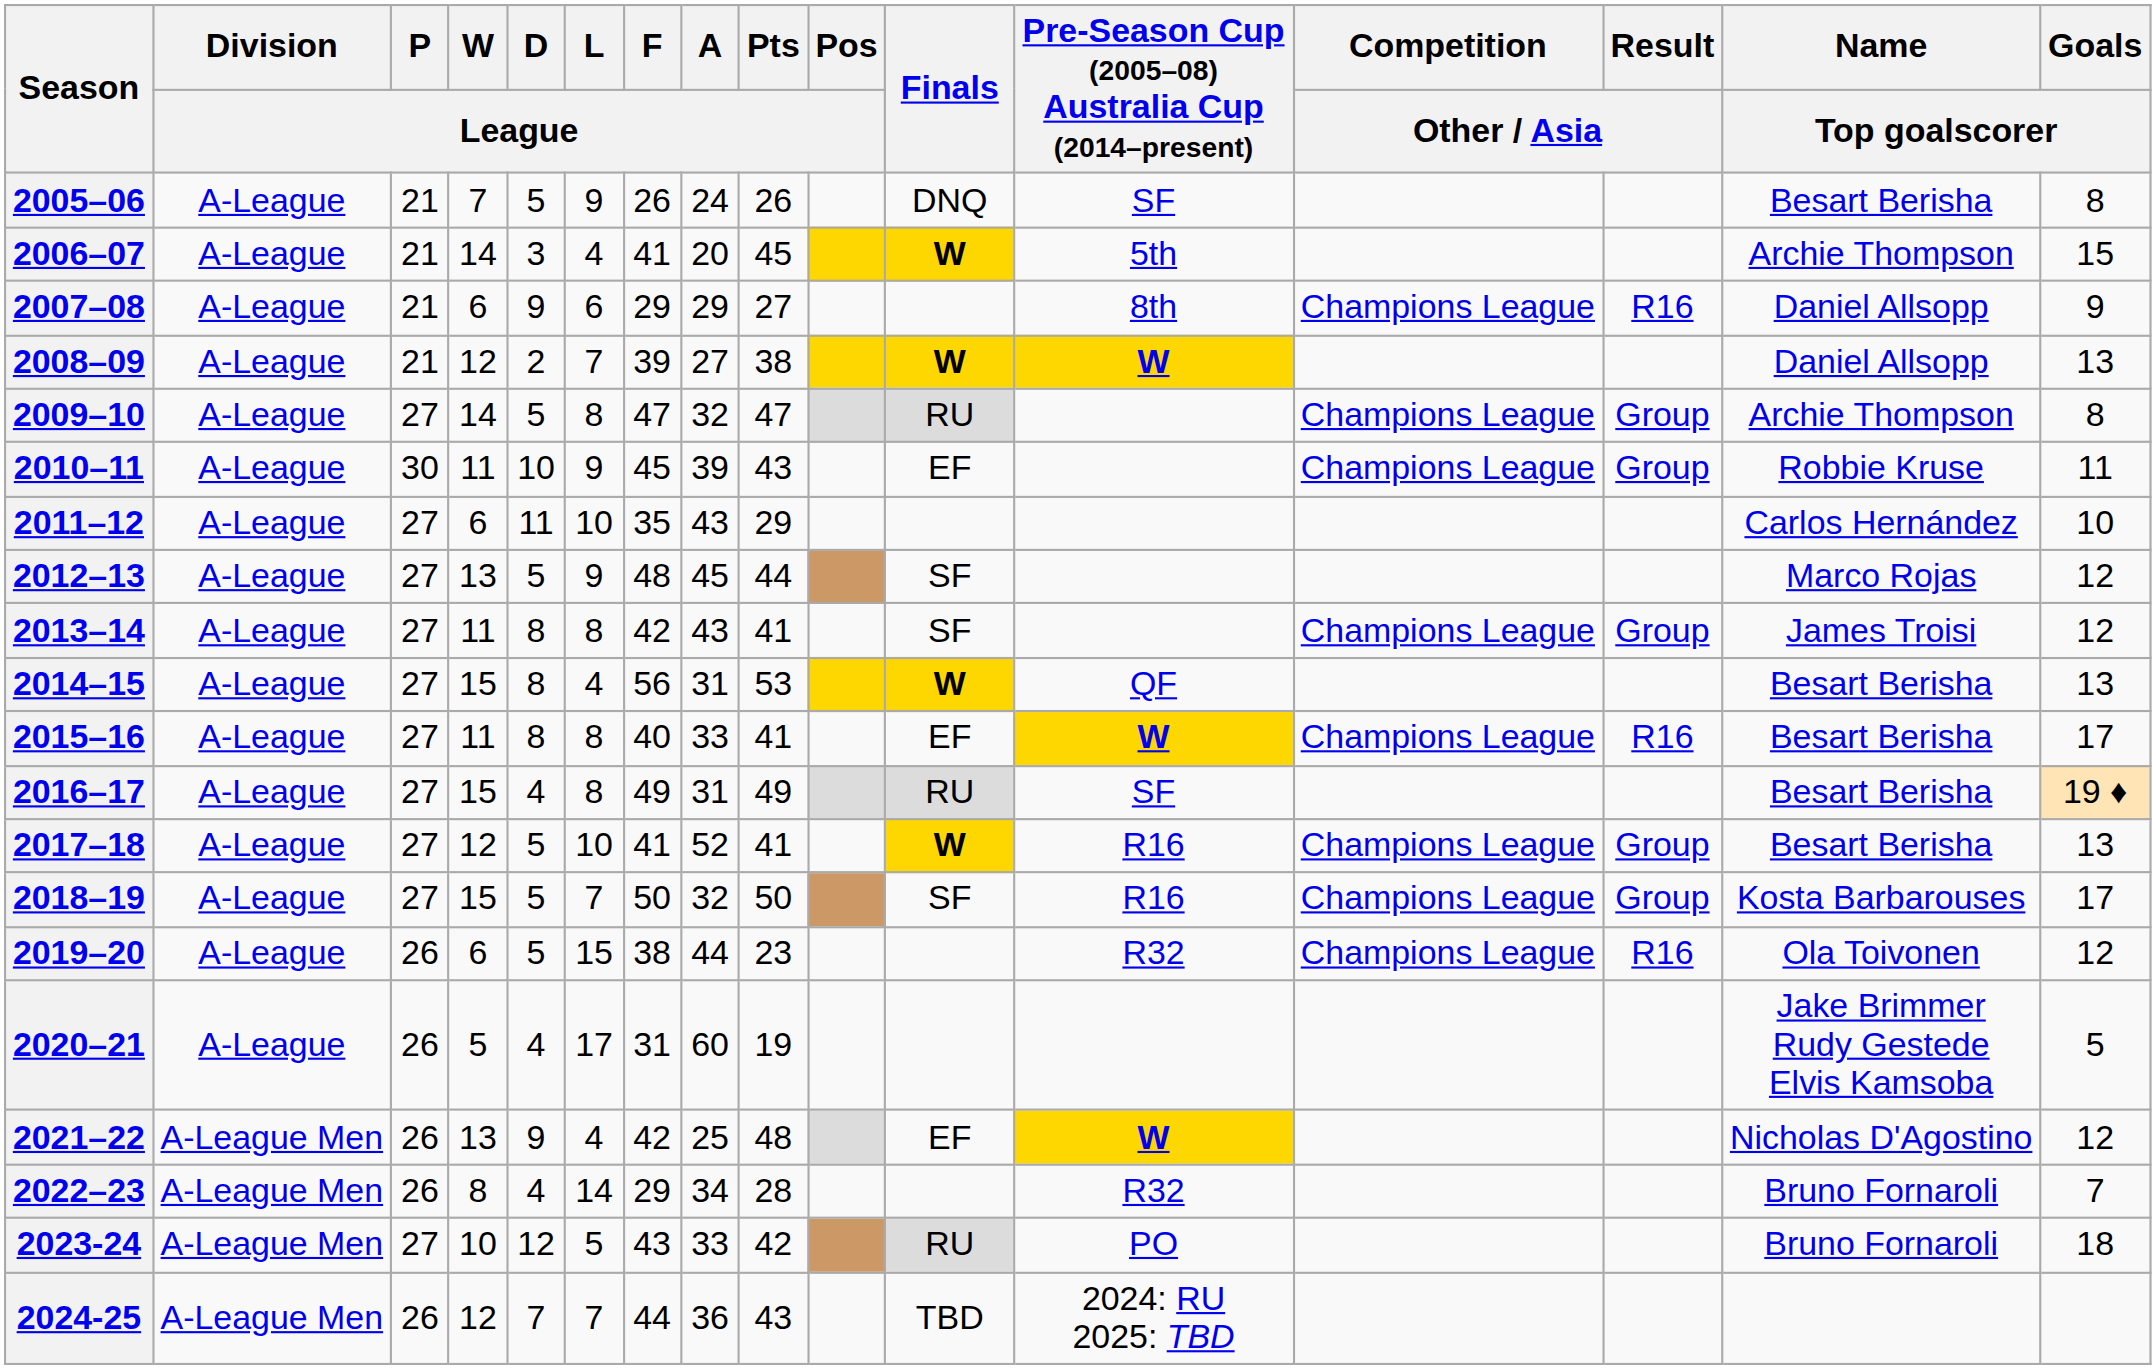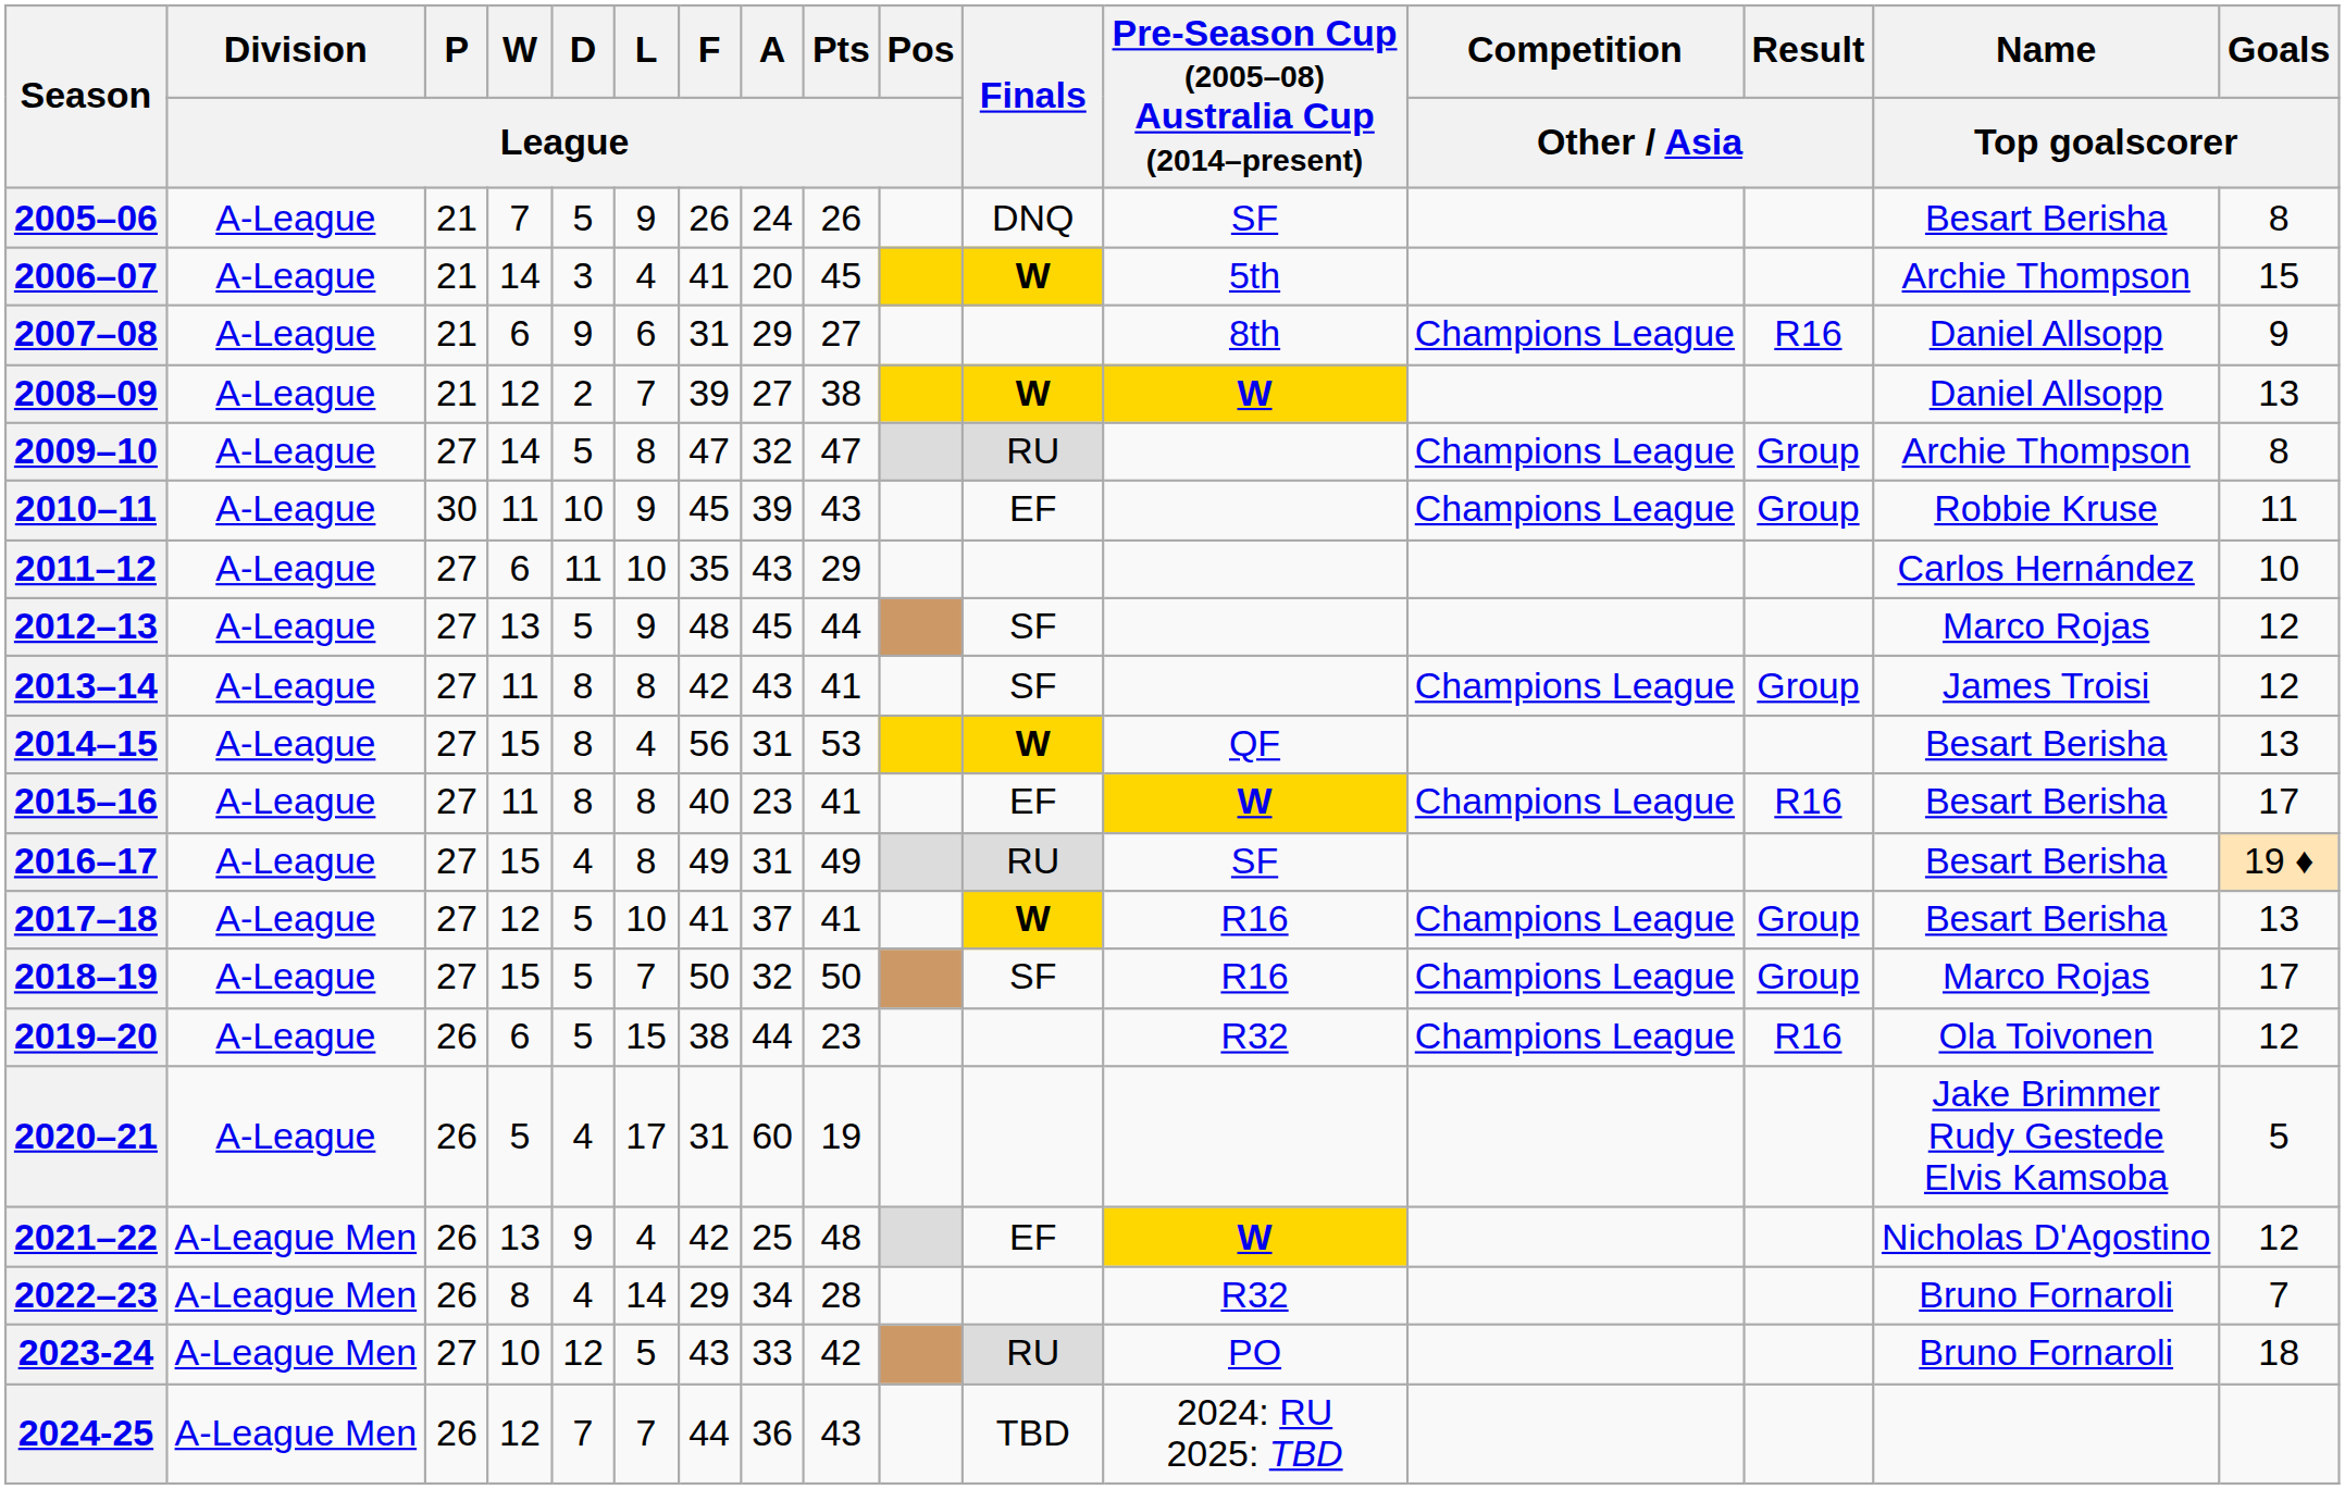 <table class="wikitable sortable" style="text-align: center">
 <tr>
 <th scope="col" rowspan="2">Season</th>
 <th scope="col">Division</th>
 <th width="20" scope="col">P</th>
 <th width="20" scope="col">W</th>
 <th width="20" scope="col">D</th>
 <th width="20" scope="col">L</th>
 <th width="20" scope="col">F</th>
 <th width="20" scope="col">A</th>
 <th width="20" scope="col">Pts</th>
 <th scope="col">Pos</th>
 <th rowspan="2" width=6% scope="col" class="unsortable"><a href='#'>Finals</a></th>
 <th rowspan="2" width=13% scope="col" class="unsortable"><a href='#'>Pre-Season Cup</a><br><small>(2005–08)</small><br><a href='#'>Australia Cup</a><br><small>(2014–present)</small></th>
 <th scope="col">Competition</th>
 <th scope="col">Result</th>
 <th scope="col">Name</th>
 <th scope="col">Goals</th>
 </tr>
 <tr class="unsortable">
 <th colspan="9" scope="col">League</th>
 <th colspan="2" scope="col">Other / <a href='#'>Asia</a></th>
 <th colspan="2" scope="col">Top goalscorer</th>
 </tr>
 <tr>
 <th><a href='#'>2005–06</a></th>
 <td><a href='#'>A-League</a></td>
 <td>21</td>
 <td>7</td>
 <td>5</td>
 <td>9</td>
 <td>26</td>
 <td>24</td>
 <td>26</td>
 <td></td>
 <td>DNQ</td>
 <td><a href='#'>SF</a></td>
 <td></td>
 <td></td>
 <td><a href='#'>Besart Berisha</a></td>
 <td align=center>8</td>
 </tr>
 <tr>
 <th><a href='#'>2006–07</a></th>
 <td><a href='#'>A-League</a></td>
 <td>21</td>
 <td>14</td>
 <td>3</td>
 <td>4</td>
 <td>41</td>
 <td>20</td>
 <td>45</td>
 <td bgcolor=gold></td>
 <td bgcolor=gold><strong>W</strong></td>
 <td><a href='#'>5th</a></td>
 <td></td>
 <td></td>
 <td><a href='#'>Archie Thompson</a></td>
 <td align=center>15</td>
 </tr>
 <tr>
 <th><a href='#'>2007–08</a></th>
 <td><a href='#'>A-League</a></td>
 <td>21</td>
 <td>6</td>
 <td>9</td>
 <td>6</td>
-<td>29</td>
+<td>31</td>
 <td>29</td>
 <td>27</td>
 <td></td>
 <td></td>
 <td><a href='#'>8th</a></td>
 <td><a href='#'>Champions League</a></td>
 <td><a href='#'>R16</a></td>
 <td><a href='#'>Daniel Allsopp</a></td>
 <td align=center>9</td>
 </tr>
 <tr>
 <th><a href='#'>2008–09</a></th>
 <td><a href='#'>A-League</a></td>
 <td>21</td>
 <td>12</td>
 <td>2</td>
 <td>7</td>
 <td>39</td>
 <td>27</td>
 <td>38</td>
 <td bgcolor=gold></td>
 <td bgcolor=gold><strong>W</strong></td>
 <td bgcolor=gold><a href='#'><strong>W</strong></a></td>
 <td></td>
 <td></td>
 <td><a href='#'>Daniel Allsopp</a></td>
 <td align=center>13</td>
 </tr>
 <tr>
 <th><a href='#'>2009–10</a></th>
 <td><a href='#'>A-League</a></td>
 <td>27</td>
 <td>14</td>
 <td>5</td>
 <td>8</td>
 <td>47</td>
 <td>32</td>
 <td>47</td>
 <td bgcolor=#DCDCDC></td>
 <td bgcolor=#DCDCDC>RU</td>
 <td></td>
 <td><a href='#'>Champions League</a></td>
 <td><a href='#'>Group</a></td>
 <td><a href='#'>Archie Thompson</a></td>
 <td align=center>8</td>
 </tr>
 <tr>
 <th><a href='#'>2010–11</a></th>
 <td><a href='#'>A-League</a></td>
 <td>30</td>
 <td>11</td>
 <td>10</td>
 <td>9</td>
 <td>45</td>
 <td>39</td>
 <td>43</td>
 <td></td>
 <td>EF</td>
 <td></td>
 <td><a href='#'>Champions League</a></td>
 <td><a href='#'>Group</a></td>
 <td><a href='#'>Robbie Kruse</a></td>
 <td align=center>11</td>
 </tr>
 <tr>
 <th><a href='#'>2011–12</a></th>
 <td><a href='#'>A-League</a></td>
 <td>27</td>
 <td>6</td>
 <td>11</td>
 <td>10</td>
 <td>35</td>
 <td>43</td>
 <td>29</td>
 <td></td>
 <td></td>
 <td></td>
 <td></td>
 <td></td>
 <td><a href='#'>Carlos Hernández</a></td>
 <td align=center>10</td>
 </tr>
 <tr>
 <th><a href='#'>2012–13</a></th>
 <td><a href='#'>A-League</a></td>
 <td>27</td>
 <td>13</td>
 <td>5</td>
 <td>9</td>
 <td>48</td>
 <td>45</td>
 <td>44</td>
 <td bgcolor=#CC9966></td>
 <td>SF</td>
 <td></td>
 <td></td>
 <td></td>
 <td><a href='#'>Marco Rojas</a></td>
 <td align=center>12</td>
 </tr>
 <tr>
 <th><a href='#'>2013–14</a></th>
 <td><a href='#'>A-League</a></td>
 <td>27</td>
 <td>11</td>
 <td>8</td>
 <td>8</td>
 <td>42</td>
 <td>43</td>
 <td>41</td>
 <td></td>
 <td>SF</td>
 <td></td>
 <td><a href='#'>Champions League</a></td>
 <td><a href='#'>Group</a></td>
 <td><a href='#'>James Troisi</a></td>
 <td align=center>12</td>
 </tr>
 <tr>
 <th><a href='#'>2014–15</a></th>
 <td><a href='#'>A-League</a></td>
 <td>27</td>
 <td>15</td>
 <td>8</td>
 <td>4</td>
 <td>56</td>
 <td>31</td>
 <td>53</td>
 <td bgcolor=gold></td>
 <td bgcolor=gold><strong>W</strong></td>
 <td><a href='#'>QF</a></td>
 <td></td>
 <td></td>
 <td><a href='#'>Besart Berisha</a></td>
 <td align=center>13</td>
 </tr>
 <tr>
 <th><a href='#'>2015–16</a></th>
 <td><a href='#'>A-League</a></td>
 <td>27</td>
 <td>11</td>
 <td>8</td>
 <td>8</td>
 <td>40</td>
-<td>33</td>
+<td>23</td>
 <td>41</td>
 <td></td>
 <td>EF</td>
 <td bgcolor=gold><a href='#'><strong>W</strong></a></td>
 <td><a href='#'>Champions League</a></td>
 <td><a href='#'>R16</a></td>
 <td><a href='#'>Besart Berisha</a></td>
 <td align=center>17</td>
 </tr>
 <tr>
 <th><a href='#'>2016–17</a></th>
 <td><a href='#'>A-League</a></td>
 <td>27</td>
 <td>15</td>
 <td>4</td>
 <td>8</td>
 <td>49</td>
 <td>31</td>
 <td>49</td>
 <td bgcolor=#DCDCDC></td>
 <td bgcolor=#DCDCDC>RU</td>
 <td><a href='#'>SF</a></td>
 <td></td>
 <td></td>
 <td><a href='#'>Besart Berisha</a></td>
 <td bgcolor=#FFE4B5 align=center>19 ♦</td>
 </tr>
 <tr>
 <th><a href='#'>2017–18</a></th>
 <td><a href='#'>A-League</a></td>
 <td>27</td>
 <td>12</td>
 <td>5</td>
 <td>10</td>
 <td>41</td>
-<td>52</td>
+<td>37</td>
 <td>41</td>
 <td></td>
 <td bgcolor=gold><strong>W</strong></td>
 <td><a href='#'>R16</a></td>
 <td><a href='#'>Champions League</a></td>
 <td><a href='#'>Group</a></td>
 <td><a href='#'>Besart Berisha</a></td>
 <td align=center>13</td>
 </tr>
 <tr>
 <th><a href='#'>2018–19</a></th>
 <td><a href='#'>A-League</a></td>
 <td>27</td>
 <td>15</td>
 <td>5</td>
 <td>7</td>
 <td>50</td>
 <td>32</td>
 <td>50</td>
 <td bgcolor=#CC9966></td>
 <td>SF</td>
 <td><a href='#'>R16</a></td>
 <td><a href='#'>Champions League</a></td>
 <td><a href='#'>Group</a></td>
-<td><a href='#'>Kosta Barbarouses</a></td>
+<td><a href='#'>Marco Rojas</a></td>
 <td align=center>17</td>
 </tr>
 <tr>
 <th><a href='#'>2019–20</a></th>
 <td><a href='#'>A-League</a></td>
 <td>26</td>
 <td>6</td>
 <td>5</td>
 <td>15</td>
 <td>38</td>
 <td>44</td>
 <td>23</td>
 <td></td>
 <td></td>
 <td><a href='#'>R32</a></td>
 <td><a href='#'>Champions League</a></td>
 <td><a href='#'>R16</a></td>
 <td><a href='#'>Ola Toivonen</a></td>
 <td align=center>12</td>
 </tr>
 <tr>
 <th><a href='#'>2020–21</a></th>
 <td><a href='#'>A-League</a></td>
 <td>26</td>
 <td>5</td>
 <td>4</td>
 <td>17</td>
 <td>31</td>
 <td>60</td>
 <td>19</td>
 <td></td>
 <td></td>
 <td></td>
 <td></td>
 <td></td>
 <td><a href='#'>Jake Brimmer</a><br><a href='#'>Rudy Gestede</a><br><a href='#'>Elvis Kamsoba</a></td>
 <td align=center>5</td>
 </tr>
 <tr>
 <th><a href='#'>2021–22</a></th>
 <td><a href='#'>A-League Men</a></td>
 <td>26</td>
 <td>13</td>
 <td>9</td>
 <td>4</td>
 <td>42</td>
 <td>25</td>
 <td>48</td>
 <td bgcolor=#DCDCDC></td>
 <td>EF</td>
 <td bgcolor=gold><a href='#'><strong>W</strong></a></td>
 <td></td>
 <td></td>
 <td><a href='#'>Nicholas D'Agostino</a></td>
 <td align=center>12</td>
 </tr>
 <tr>
 <th><a href='#'>2022–23</a></th>
 <td><a href='#'>A-League Men</a></td>
 <td>26</td>
 <td>8</td>
 <td>4</td>
 <td>14</td>
 <td>29</td>
 <td>34</td>
 <td>28</td>
 <td></td>
 <td></td>
 <td><a href='#'>R32</a></td>
 <td></td>
 <td></td>
 <td><a href='#'>Bruno Fornaroli</a></td>
 <td align=center>7</td>
 </tr>
 <tr>
 <th><a href='#'>2023-24</a></th>
 <td><a href='#'>A-League Men</a></td>
 <td>27</td>
 <td>10</td>
 <td>12</td>
 <td>5</td>
 <td>43</td>
 <td>33</td>
 <td>42</td>
 <td bgcolor=#CC9966></td>
 <td bgcolor=#DCDCDC>RU</td>
 <td><a href='#'>PO</a></td>
 <td></td>
 <td></td>
 <td><a href='#'>Bruno Fornaroli</a></td>
 <td>18</td>
 </tr>
 <tr>
 <th><a href='#'>2024-25</a></th>
 <td><a href='#'>A-League Men</a></td>
 <td>26</td>
 <td>12</td>
 <td>7</td>
 <td>7</td>
 <td>44</td>
 <td>36</td>
 <td>43</td>
 <td></td>
 <td>TBD</td>
 <td>2024: <a href='#'>RU</a><br>2025: <em><a href='#'>TBD</a></em></td>
 <td></td>
 <td></td>
 <td></td>
 <td></td>
 </tr>
 </table>
